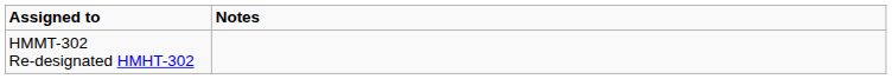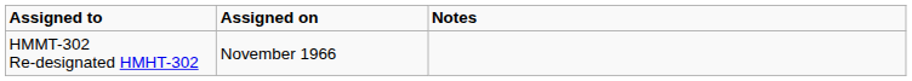 <table class="wikitable" style="width: 70%;">
 <tr>
 <td style="width: 200px;"><strong>Assigned to</strong></td>
+<td style="width: 200px;"><strong>Assigned on</strong></td>
 <td><strong>Notes</strong></td>
 </tr>
 <tr>
 <td>HMMT-302<br>Re-designated <a href='#'>HMHT-302</a></td>
+<td>November 1966</td>
 <td></td>
 </tr>
 </table>
